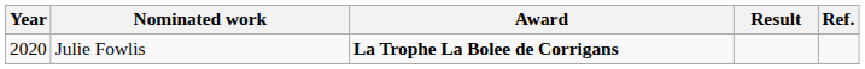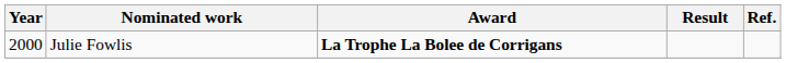 <table class="wikitable">
 <tr>
 <th>Year</th>
 <th width="250">Nominated work</th>
 <th width="325">Award</th>
 <th width="65">Result</th>
 <th>Ref.</th>
 </tr>
 <tr>
-<td>2020</td>
+<td>2000</td>
 <td>Julie Fowlis</td>
 <td><strong>La Trophe La Bolee de Corrigans</strong></td>
 <td></td>
 <td align="center"></td>
 </tr>
 <tr>
 </tr>
 </table>
